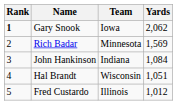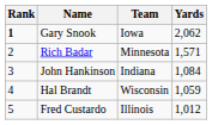 <table class="wikitable" style="font-size: 90%">
 <tr>
 <th>Rank</th>
 <th>Name</th>
 <th>Team</th>
 <th>Yards</th>
 </tr>
 <tr>
 <td><strong>1</strong></td>
 <td>Gary Snook</td>
 <td>Iowa</td>
 <td>2,062</td>
 </tr>
 <tr>
 <td>2</td>
 <td><a href='#'>Rich Badar</a></td>
 <td>Minnesota</td>
-<td>1,569</td>
+<td>1,571</td>
 </tr>
 <tr>
 <td>3</td>
 <td>John Hankinson</td>
 <td>Indiana</td>
 <td>1,084</td>
 </tr>
 <tr>
 <td>4</td>
 <td>Hal Brandt</td>
 <td>Wisconsin</td>
-<td>1,051</td>
+<td>1,059</td>
 </tr>
 <tr>
 <td>5</td>
 <td>Fred Custardo</td>
 <td>Illinois</td>
 <td>1,012</td>
 </tr>
 </table>
